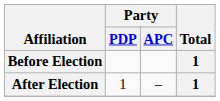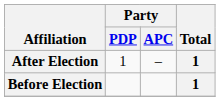 <table class=wikitable style="text-align:center">
 <tr style="vertical-align:bottom;">
 <th rowspan=2>Affiliation</th>
 <th colspan=2>Party</th>
 <th rowspan=2>Total</th>
 </tr>
 <tr>
 <th><a href='#'>PDP</a></th>
 <th><a href='#'>APC</a></th>
 </tr>
 <tr>
+<th>After Election</th>
+<td>1</td>
+<td>–</td>
+<th>1</th>
+</tr>
+<tr>
 <th>Before Election</th>
 <td></td>
 <td></td>
 <th>1</th>
 </tr>
 <tr>
-<th>After Election</th>
-<td>1</td>
-<td>–</td>
-<th>1</th>
-</tr>
-<tr>
 </tr>
 </table>
